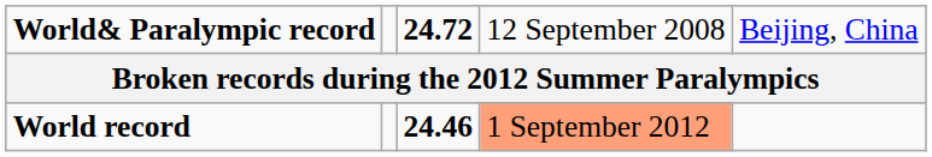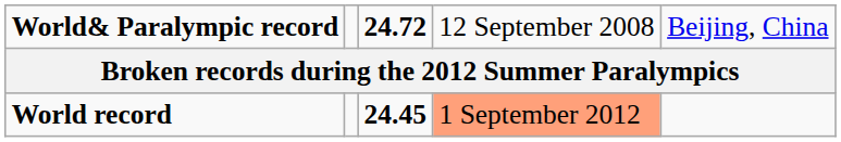 <table class="wikitable">
 <tr>
 <td><strong>World& Paralympic record</strong></td>
 <td></td>
 <td><strong>24.72</strong></td>
 <td>12 September 2008</td>
 <td><a href='#'>Beijing</a>, <a href='#'>China</a></td>
 </tr>
 <tr>
 <th colspan="5">Broken records during the 2012 Summer Paralympics</th>
 </tr>
 <tr>
 <td><strong>World record</strong></td>
 <td></td>
-<td><strong>24.46</strong></td>
+<td><strong>24.45</strong></td>
 <td style="background: lightsalmon;">1 September 2012</td>
 <td></td>
 </tr>
 </table>
